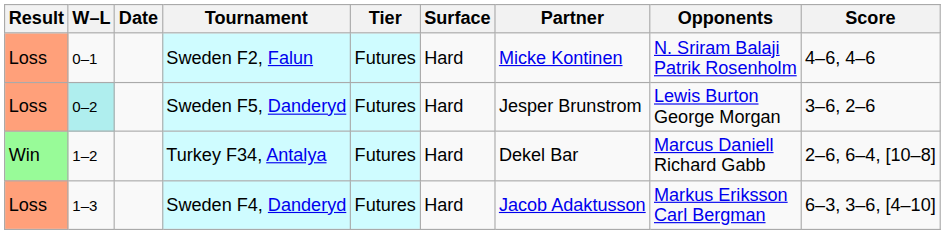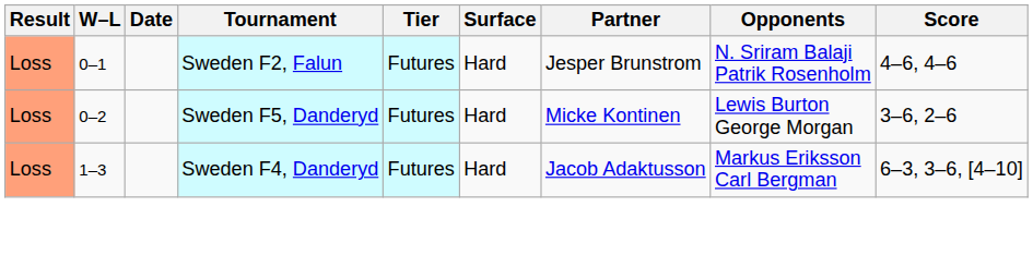 <table class="sortable wikitable">
 <tr>
 <th>Result</th>
 <th class="unsortable">W–L</th>
 <th>Date</th>
 <th>Tournament</th>
 <th>Tier</th>
 <th>Surface</th>
 <th>Partner</th>
 <th>Opponents</th>
 <th class="unsortable">Score</th>
 </tr>
 <tr>
 <td style="background:#ffa07a;">Loss</td>
 <td><small>0–1</small></td>
 <td></td>
 <td style="background:#cffcff;">Sweden F2, <a href='#'>Falun</a></td>
 <td style="background:#cffcff;">Futures</td>
 <td>Hard</td>
-<td> <a href='#'>Micke Kontinen</a></td>
+<td> Jesper Brunstrom</td>
 <td> <a href='#'>N. Sriram Balaji</a> <br>  <a href='#'>Patrik Rosenholm</a></td>
 <td>4–6, 4–6</td>
 </tr>
 <tr>
 <td style="background:#ffa07a;">Loss</td>
-<td style="background: paleturquoise;"><small>0–2</small></td>
+<td><small>0–2</small></td>
 <td></td>
 <td style="background:#cffcff;">Sweden F5, <a href='#'>Danderyd</a></td>
 <td style="background:#cffcff;">Futures</td>
 <td>Hard</td>
-<td> Jesper Brunstrom</td>
+<td> <a href='#'>Micke Kontinen</a></td>
 <td> <a href='#'>Lewis Burton</a> <br>  George Morgan</td>
 <td>3–6, 2–6</td>
-</tr>
-<tr>
-<td style="background:#98fb98;">Win</td>
-<td><small>1–2</small></td>
-<td></td>
-<td style="background:#cffcff;">Turkey F34, <a href='#'>Antalya</a></td>
-<td style="background:#cffcff;">Futures</td>
-<td>Hard</td>
-<td> Dekel Bar</td>
-<td> <a href='#'>Marcus Daniell</a> <br>  Richard Gabb</td>
-<td>2–6, 6–4, [10–8]</td>
 </tr>
 <tr>
 <td style="background:#ffa07a;">Loss</td>
 <td><small>1–3</small></td>
 <td></td>
 <td style="background:#cffcff;">Sweden F4, <a href='#'>Danderyd</a></td>
 <td style="background:#cffcff;">Futures</td>
 <td>Hard</td>
 <td> <a href='#'>Jacob Adaktusson</a></td>
 <td> <a href='#'>Markus Eriksson</a> <br>  <a href='#'>Carl Bergman</a></td>
 <td>6–3, 3–6, [4–10]</td>
 </tr>
 </table>
